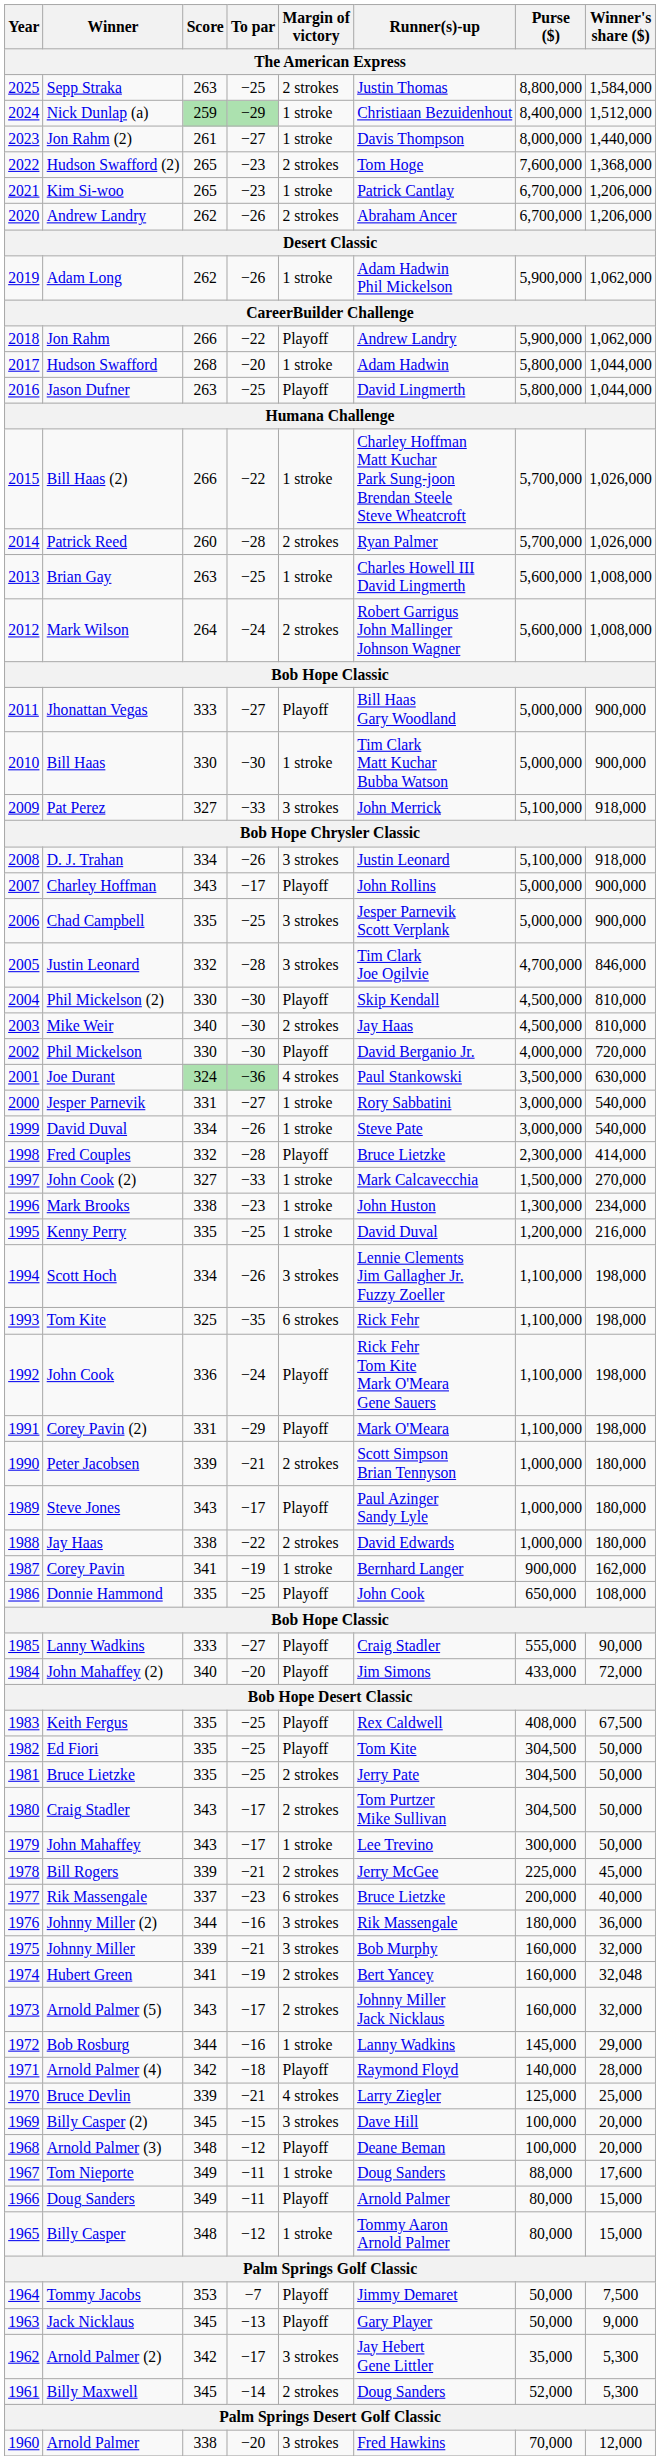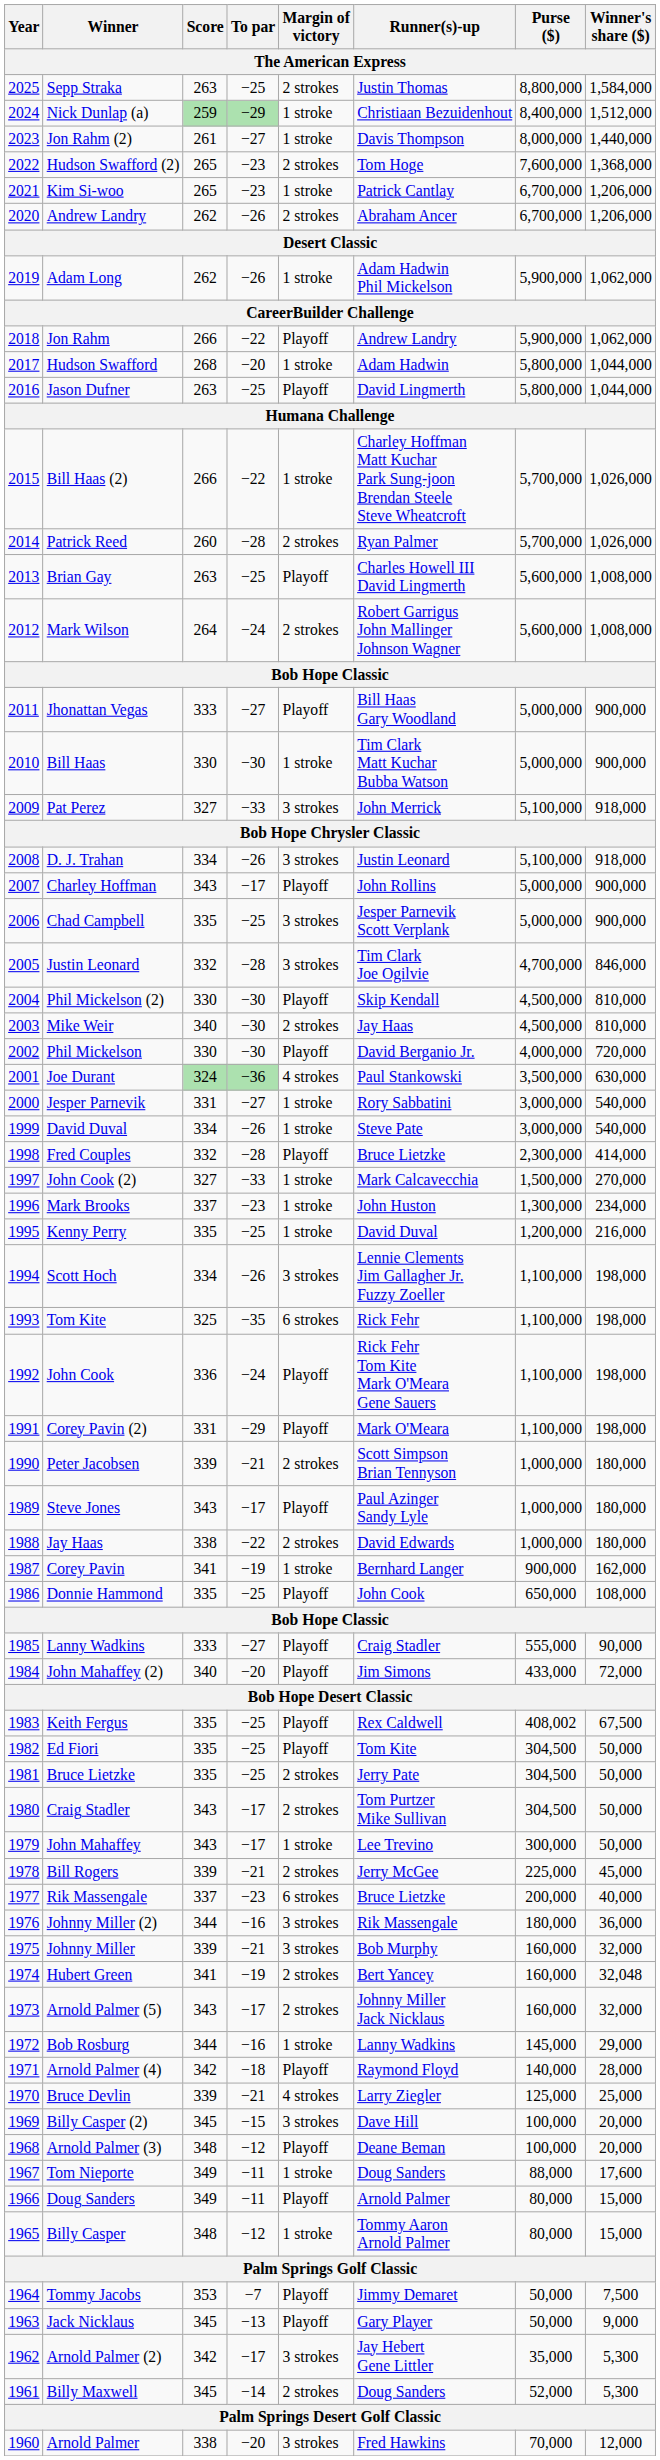 <table class="wikitable" style="font-size:95%">
 <tr>
 <th>Year</th>
 <th>Winner</th>
 <th>Score</th>
 <th>To par</th>
 <th>Margin of<br>victory</th>
 <th>Runner(s)-up</th>
 <th>Purse<br>($)</th>
 <th>Winner's<br>share ($)</th>
 </tr>
 <tr>
 <th colspan=9>The American Express</th>
 </tr>
 <tr>
 <td><a href='#'>2025</a></td>
 <td> <a href='#'>Sepp Straka</a></td>
 <td align=center>263</td>
 <td align=center>−25</td>
 <td>2 strokes</td>
 <td> <a href='#'>Justin Thomas</a></td>
 <td align=center>8,800,000</td>
 <td align=center>1,584,000</td>
 </tr>
 <tr>
 <td><a href='#'>2024</a></td>
 <td> <a href='#'>Nick Dunlap</a> (a)</td>
 <td style="text-align: center; background: #ACE1AF">259</td>
 <td style="text-align: center; background: #ACE1AF">−29</td>
 <td>1 stroke</td>
 <td> <a href='#'>Christiaan Bezuidenhout</a></td>
 <td align=center>8,400,000</td>
 <td align=center>1,512,000</td>
 </tr>
 <tr>
 <td><a href='#'>2023</a></td>
 <td> <a href='#'>Jon Rahm</a> (2)</td>
 <td align=center>261</td>
 <td align=center>−27</td>
 <td>1 stroke</td>
 <td> <a href='#'>Davis Thompson</a></td>
 <td align=center>8,000,000</td>
 <td align=center>1,440,000</td>
 </tr>
 <tr>
 <td><a href='#'>2022</a></td>
 <td> <a href='#'>Hudson Swafford</a> (2)</td>
 <td align=center>265</td>
 <td align=center>−23</td>
 <td>2 strokes</td>
 <td> <a href='#'>Tom Hoge</a></td>
 <td align="center">7,600,000</td>
 <td align="center">1,368,000</td>
 </tr>
 <tr>
 <td><a href='#'>2021</a></td>
 <td> <a href='#'>Kim Si-woo</a></td>
 <td align=center>265</td>
 <td align=center>−23</td>
 <td>1 stroke</td>
 <td> <a href='#'>Patrick Cantlay</a></td>
 <td align="center">6,700,000</td>
 <td align="center">1,206,000</td>
 </tr>
 <tr>
 <td><a href='#'>2020</a></td>
 <td> <a href='#'>Andrew Landry</a></td>
 <td align=center>262</td>
 <td align=center>−26</td>
 <td>2 strokes</td>
 <td> <a href='#'>Abraham Ancer</a></td>
 <td align="center">6,700,000</td>
 <td align="center">1,206,000</td>
 </tr>
 <tr>
 <th colspan=9>Desert Classic</th>
 </tr>
 <tr>
 <td><a href='#'>2019</a></td>
 <td> <a href='#'>Adam Long</a></td>
 <td align=center>262</td>
 <td align=center>−26</td>
 <td>1 stroke</td>
 <td> <a href='#'>Adam Hadwin</a><br> <a href='#'>Phil Mickelson</a></td>
 <td align="center">5,900,000</td>
 <td align="center">1,062,000</td>
 </tr>
 <tr>
 <th colspan=9>CareerBuilder Challenge</th>
 </tr>
 <tr>
 <td><a href='#'>2018</a></td>
 <td> <a href='#'>Jon Rahm</a></td>
 <td align=center>266</td>
 <td align=center>−22</td>
 <td>Playoff</td>
 <td> <a href='#'>Andrew Landry</a></td>
 <td align="center">5,900,000</td>
 <td align="center">1,062,000</td>
 </tr>
 <tr>
 <td><a href='#'>2017</a></td>
 <td> <a href='#'>Hudson Swafford</a></td>
 <td align=center>268</td>
 <td align=center>−20</td>
 <td>1 stroke</td>
 <td> <a href='#'>Adam Hadwin</a></td>
 <td align="center">5,800,000</td>
 <td align="center">1,044,000</td>
 </tr>
 <tr>
 <td><a href='#'>2016</a></td>
 <td> <a href='#'>Jason Dufner</a></td>
 <td align=center>263</td>
 <td align=center>−25</td>
 <td>Playoff</td>
 <td> <a href='#'>David Lingmerth</a></td>
 <td align="center">5,800,000</td>
 <td align="center">1,044,000</td>
 </tr>
 <tr>
 <th colspan=9>Humana Challenge</th>
 </tr>
 <tr>
 <td><a href='#'>2015</a></td>
 <td> <a href='#'>Bill Haas</a> (2)</td>
 <td align=center>266</td>
 <td align=center>−22</td>
 <td>1 stroke</td>
 <td> <a href='#'>Charley Hoffman</a><br> <a href='#'>Matt Kuchar</a><br> <a href='#'>Park Sung-joon</a><br> <a href='#'>Brendan Steele</a><br> <a href='#'>Steve Wheatcroft</a></td>
 <td align="center">5,700,000</td>
 <td align="center">1,026,000</td>
 </tr>
 <tr>
 <td><a href='#'>2014</a></td>
 <td> <a href='#'>Patrick Reed</a></td>
 <td align=center>260</td>
 <td align=center>−28</td>
 <td>2 strokes</td>
 <td> <a href='#'>Ryan Palmer</a></td>
 <td align="center">5,700,000</td>
 <td align="center">1,026,000</td>
 </tr>
 <tr>
 <td><a href='#'>2013</a></td>
 <td> <a href='#'>Brian Gay</a></td>
 <td align=center>263</td>
 <td align=center>−25</td>
-<td>1 stroke</td>
+<td>Playoff</td>
 <td> <a href='#'>Charles Howell III</a><br> <a href='#'>David Lingmerth</a></td>
 <td align="center">5,600,000</td>
 <td align="center">1,008,000</td>
 </tr>
 <tr>
 <td><a href='#'>2012</a></td>
 <td> <a href='#'>Mark Wilson</a></td>
 <td align=center>264</td>
 <td align=center>−24</td>
 <td>2 strokes</td>
 <td> <a href='#'>Robert Garrigus</a><br> <a href='#'>John Mallinger</a><br> <a href='#'>Johnson Wagner</a></td>
 <td align="center">5,600,000</td>
 <td align="center">1,008,000</td>
 </tr>
 <tr>
 <th colspan=9>Bob Hope Classic</th>
 </tr>
 <tr>
 <td><a href='#'>2011</a></td>
 <td> <a href='#'>Jhonattan Vegas</a></td>
 <td align=center>333</td>
 <td align=center>−27</td>
 <td>Playoff</td>
 <td> <a href='#'>Bill Haas</a><br> <a href='#'>Gary Woodland</a></td>
 <td align="center">5,000,000</td>
 <td align="center">900,000</td>
 </tr>
 <tr>
 <td><a href='#'>2010</a></td>
 <td> <a href='#'>Bill Haas</a></td>
 <td align=center>330</td>
 <td align=center>−30</td>
 <td>1 stroke</td>
 <td> <a href='#'>Tim Clark</a><br> <a href='#'>Matt Kuchar</a><br> <a href='#'>Bubba Watson</a></td>
 <td align="center">5,000,000</td>
 <td align="center">900,000</td>
 </tr>
 <tr>
 <td><a href='#'>2009</a></td>
 <td> <a href='#'>Pat Perez</a></td>
 <td align=center>327</td>
 <td align=center>−33</td>
 <td>3 strokes</td>
 <td> <a href='#'>John Merrick</a></td>
 <td align="center">5,100,000</td>
 <td align="center">918,000</td>
 </tr>
 <tr>
 <th colspan=9>Bob Hope Chrysler Classic</th>
 </tr>
 <tr>
 <td><a href='#'>2008</a></td>
 <td> <a href='#'>D. J. Trahan</a></td>
 <td align=center>334</td>
 <td align=center>−26</td>
 <td>3 strokes</td>
 <td> <a href='#'>Justin Leonard</a></td>
 <td align="center">5,100,000</td>
 <td align="center">918,000</td>
 </tr>
 <tr>
 <td><a href='#'>2007</a></td>
 <td> <a href='#'>Charley Hoffman</a></td>
 <td align=center>343</td>
 <td align=center>−17</td>
 <td>Playoff</td>
 <td> <a href='#'>John Rollins</a></td>
 <td align="center">5,000,000</td>
 <td align="center">900,000</td>
 </tr>
 <tr>
 <td><a href='#'>2006</a></td>
 <td> <a href='#'>Chad Campbell</a></td>
 <td align=center>335</td>
 <td align=center>−25</td>
 <td>3 strokes</td>
 <td> <a href='#'>Jesper Parnevik</a><br> <a href='#'>Scott Verplank</a></td>
 <td align="center">5,000,000</td>
 <td align="center">900,000</td>
 </tr>
 <tr>
 <td><a href='#'>2005</a></td>
 <td> <a href='#'>Justin Leonard</a></td>
 <td align=center>332</td>
 <td align=center>−28</td>
 <td>3 strokes</td>
 <td> <a href='#'>Tim Clark</a><br> <a href='#'>Joe Ogilvie</a></td>
 <td align="center">4,700,000</td>
 <td align="center">846,000</td>
 </tr>
 <tr>
 <td><a href='#'>2004</a></td>
 <td> <a href='#'>Phil Mickelson</a> (2)</td>
 <td align=center>330</td>
 <td align=center>−30</td>
 <td>Playoff</td>
 <td> <a href='#'>Skip Kendall</a></td>
 <td align="center">4,500,000</td>
 <td align="center">810,000</td>
 </tr>
 <tr>
 <td><a href='#'>2003</a></td>
 <td> <a href='#'>Mike Weir</a></td>
 <td align=center>340</td>
 <td align=center>−30</td>
 <td>2 strokes</td>
 <td> <a href='#'>Jay Haas</a></td>
 <td align="center">4,500,000</td>
 <td align="center">810,000</td>
 </tr>
 <tr>
 <td><a href='#'>2002</a></td>
 <td> <a href='#'>Phil Mickelson</a></td>
 <td align=center>330</td>
 <td align=center>−30</td>
 <td>Playoff</td>
 <td> <a href='#'>David Berganio Jr.</a></td>
 <td align="center">4,000,000</td>
 <td align="center">720,000</td>
 </tr>
 <tr>
 <td><a href='#'>2001</a></td>
 <td> <a href='#'>Joe Durant</a></td>
 <td style="text-align: center; background: #ACE1AF">324</td>
 <td style="text-align: center; background: #ACE1AF">−36</td>
 <td>4 strokes</td>
 <td> <a href='#'>Paul Stankowski</a></td>
 <td align="center">3,500,000</td>
 <td align="center">630,000</td>
 </tr>
 <tr>
 <td><a href='#'>2000</a></td>
 <td> <a href='#'>Jesper Parnevik</a></td>
 <td align=center>331</td>
 <td align=center>−27</td>
 <td>1 stroke</td>
 <td> <a href='#'>Rory Sabbatini</a></td>
 <td align="center">3,000,000</td>
 <td align="center">540,000</td>
 </tr>
 <tr>
 <td><a href='#'>1999</a></td>
 <td> <a href='#'>David Duval</a></td>
 <td align=center>334</td>
 <td align=center>−26</td>
 <td>1 stroke</td>
 <td> <a href='#'>Steve Pate</a></td>
 <td align="center">3,000,000</td>
 <td align="center">540,000</td>
 </tr>
 <tr>
 <td><a href='#'>1998</a></td>
 <td> <a href='#'>Fred Couples</a></td>
 <td align=center>332</td>
 <td align=center>−28</td>
 <td>Playoff</td>
 <td> <a href='#'>Bruce Lietzke</a></td>
 <td align="center">2,300,000</td>
 <td align="center">414,000</td>
 </tr>
 <tr>
 <td><a href='#'>1997</a></td>
 <td> <a href='#'>John Cook</a> (2)</td>
 <td align=center>327</td>
 <td align=center>−33</td>
 <td>1 stroke</td>
 <td> <a href='#'>Mark Calcavecchia</a></td>
 <td align="center">1,500,000</td>
 <td align="center">270,000</td>
 </tr>
 <tr>
 <td><a href='#'>1996</a></td>
 <td> <a href='#'>Mark Brooks</a></td>
-<td align=center>338</td>
+<td align=center>337</td>
 <td align=center>−23</td>
 <td>1 stroke</td>
 <td> <a href='#'>John Huston</a></td>
 <td align="center">1,300,000</td>
 <td align="center">234,000</td>
 </tr>
 <tr>
 <td><a href='#'>1995</a></td>
 <td> <a href='#'>Kenny Perry</a></td>
 <td align=center>335</td>
 <td align=center>−25</td>
 <td>1 stroke</td>
 <td> <a href='#'>David Duval</a></td>
 <td align="center">1,200,000</td>
 <td align="center">216,000</td>
 </tr>
 <tr>
 <td><a href='#'>1994</a></td>
 <td> <a href='#'>Scott Hoch</a></td>
 <td align=center>334</td>
 <td align=center>−26</td>
 <td>3 strokes</td>
 <td> <a href='#'>Lennie Clements</a><br> <a href='#'>Jim Gallagher Jr.</a><br> <a href='#'>Fuzzy Zoeller</a></td>
 <td align="center">1,100,000</td>
 <td align="center">198,000</td>
 </tr>
 <tr>
 <td><a href='#'>1993</a></td>
 <td> <a href='#'>Tom Kite</a></td>
 <td align=center>325</td>
 <td align=center>−35</td>
 <td>6 strokes</td>
 <td> <a href='#'>Rick Fehr</a></td>
 <td align="center">1,100,000</td>
 <td align="center">198,000</td>
 </tr>
 <tr>
 <td><a href='#'>1992</a></td>
 <td> <a href='#'>John Cook</a></td>
 <td align=center>336</td>
 <td align=center>−24</td>
 <td>Playoff</td>
 <td> <a href='#'>Rick Fehr</a><br> <a href='#'>Tom Kite</a><br> <a href='#'>Mark O'Meara</a><br> <a href='#'>Gene Sauers</a></td>
 <td align="center">1,100,000</td>
 <td align="center">198,000</td>
 </tr>
 <tr>
 <td><a href='#'>1991</a></td>
 <td> <a href='#'>Corey Pavin</a> (2)</td>
 <td align=center>331</td>
 <td align=center>−29</td>
 <td>Playoff</td>
 <td> <a href='#'>Mark O'Meara</a></td>
 <td align="center">1,100,000</td>
 <td align="center">198,000</td>
 </tr>
 <tr>
 <td><a href='#'>1990</a></td>
 <td> <a href='#'>Peter Jacobsen</a></td>
 <td align=center>339</td>
 <td align=center>−21</td>
 <td>2 strokes</td>
 <td> <a href='#'>Scott Simpson</a><br> <a href='#'>Brian Tennyson</a></td>
 <td align="center">1,000,000</td>
 <td align="center">180,000</td>
 </tr>
 <tr>
 <td><a href='#'>1989</a></td>
 <td> <a href='#'>Steve Jones</a></td>
 <td align=center>343</td>
 <td align=center>−17</td>
 <td>Playoff</td>
 <td> <a href='#'>Paul Azinger</a><br> <a href='#'>Sandy Lyle</a></td>
 <td align="center">1,000,000</td>
 <td align="center">180,000</td>
 </tr>
 <tr>
 <td><a href='#'>1988</a></td>
 <td> <a href='#'>Jay Haas</a></td>
 <td align=center>338</td>
 <td align=center>−22</td>
 <td>2 strokes</td>
 <td> <a href='#'>David Edwards</a></td>
 <td align="center">1,000,000</td>
 <td align="center">180,000</td>
 </tr>
 <tr>
 <td><a href='#'>1987</a></td>
 <td> <a href='#'>Corey Pavin</a></td>
 <td align=center>341</td>
 <td align=center>−19</td>
 <td>1 stroke</td>
 <td> <a href='#'>Bernhard Langer</a></td>
 <td align="center">900,000</td>
 <td align="center">162,000</td>
 </tr>
 <tr>
 <td><a href='#'>1986</a></td>
 <td> <a href='#'>Donnie Hammond</a></td>
 <td align=center>335</td>
 <td align=center>−25</td>
 <td>Playoff</td>
 <td> <a href='#'>John Cook</a></td>
 <td align="center">650,000</td>
 <td align="center">108,000</td>
 </tr>
 <tr>
 <th colspan=9>Bob Hope Classic</th>
 </tr>
 <tr>
 <td><a href='#'>1985</a></td>
 <td> <a href='#'>Lanny Wadkins</a></td>
 <td align=center>333</td>
 <td align=center>−27</td>
 <td>Playoff</td>
 <td> <a href='#'>Craig Stadler</a></td>
 <td align="center">555,000</td>
 <td align="center">90,000</td>
 </tr>
 <tr>
 <td><a href='#'>1984</a></td>
 <td> <a href='#'>John Mahaffey</a> (2)</td>
 <td align=center>340</td>
 <td align=center>−20</td>
 <td>Playoff</td>
 <td> <a href='#'>Jim Simons</a></td>
 <td align="center">433,000</td>
 <td align="center">72,000</td>
 </tr>
 <tr>
 <th colspan=9>Bob Hope Desert Classic</th>
 </tr>
 <tr>
 <td><a href='#'>1983</a></td>
 <td> <a href='#'>Keith Fergus</a></td>
 <td align=center>335</td>
 <td align=center>−25</td>
 <td>Playoff</td>
 <td> <a href='#'>Rex Caldwell</a></td>
-<td align="center">408,000</td>
+<td align="center">408,002</td>
 <td align="center">67,500</td>
 </tr>
 <tr>
 <td><a href='#'>1982</a></td>
 <td> <a href='#'>Ed Fiori</a></td>
 <td align=center>335</td>
 <td align=center>−25</td>
 <td>Playoff</td>
 <td> <a href='#'>Tom Kite</a></td>
 <td align="center">304,500</td>
 <td align="center">50,000</td>
 </tr>
 <tr>
 <td><a href='#'>1981</a></td>
 <td> <a href='#'>Bruce Lietzke</a></td>
 <td align=center>335</td>
 <td align=center>−25</td>
 <td>2 strokes</td>
 <td> <a href='#'>Jerry Pate</a></td>
 <td align="center">304,500</td>
 <td align="center">50,000</td>
 </tr>
 <tr>
 <td><a href='#'>1980</a></td>
 <td> <a href='#'>Craig Stadler</a></td>
 <td align=center>343</td>
 <td align=center>−17</td>
 <td>2 strokes</td>
 <td> <a href='#'>Tom Purtzer</a><br> <a href='#'>Mike Sullivan</a></td>
 <td align="center">304,500</td>
 <td align="center">50,000</td>
 </tr>
 <tr>
 <td><a href='#'>1979</a></td>
 <td> <a href='#'>John Mahaffey</a></td>
 <td align=center>343</td>
 <td align=center>−17</td>
 <td>1 stroke</td>
 <td> <a href='#'>Lee Trevino</a></td>
 <td align="center">300,000</td>
 <td align="center">50,000</td>
 </tr>
 <tr>
 <td><a href='#'>1978</a></td>
 <td> <a href='#'>Bill Rogers</a></td>
 <td align=center>339</td>
 <td align=center>−21</td>
 <td>2 strokes</td>
 <td> <a href='#'>Jerry McGee</a></td>
 <td align="center">225,000</td>
 <td align="center">45,000</td>
 </tr>
 <tr>
 <td><a href='#'>1977</a></td>
 <td> <a href='#'>Rik Massengale</a></td>
 <td align=center>337</td>
 <td align=center>−23</td>
 <td>6 strokes</td>
 <td> <a href='#'>Bruce Lietzke</a></td>
 <td align="center">200,000</td>
 <td align="center">40,000</td>
 </tr>
 <tr>
 <td><a href='#'>1976</a></td>
 <td> <a href='#'>Johnny Miller</a> (2)</td>
 <td align=center>344</td>
 <td align=center>−16</td>
 <td>3 strokes</td>
 <td> <a href='#'>Rik Massengale</a></td>
 <td align="center">180,000</td>
 <td align="center">36,000</td>
 </tr>
 <tr>
 <td><a href='#'>1975</a></td>
 <td> <a href='#'>Johnny Miller</a></td>
 <td align=center>339</td>
 <td align=center>−21</td>
 <td>3 strokes</td>
 <td> <a href='#'>Bob Murphy</a></td>
 <td align="center">160,000</td>
 <td align="center">32,000</td>
 </tr>
 <tr>
 <td><a href='#'>1974</a></td>
 <td> <a href='#'>Hubert Green</a></td>
 <td align=center>341</td>
 <td align=center>−19</td>
 <td>2 strokes</td>
 <td> <a href='#'>Bert Yancey</a></td>
 <td align="center">160,000</td>
 <td align="center">32,048</td>
 </tr>
 <tr>
 <td><a href='#'>1973</a></td>
 <td> <a href='#'>Arnold Palmer</a> (5)</td>
 <td align=center>343</td>
 <td align=center>−17</td>
 <td>2 strokes</td>
 <td> <a href='#'>Johnny Miller</a><br> <a href='#'>Jack Nicklaus</a></td>
 <td align="center">160,000</td>
 <td align="center">32,000</td>
 </tr>
 <tr>
 <td><a href='#'>1972</a></td>
 <td> <a href='#'>Bob Rosburg</a></td>
 <td align=center>344</td>
 <td align=center>−16</td>
 <td>1 stroke</td>
 <td> <a href='#'>Lanny Wadkins</a></td>
 <td align="center">145,000</td>
 <td align="center">29,000</td>
 </tr>
 <tr>
 <td><a href='#'>1971</a></td>
 <td> <a href='#'>Arnold Palmer</a> (4)</td>
 <td align=center>342</td>
 <td align=center>−18</td>
 <td>Playoff</td>
 <td> <a href='#'>Raymond Floyd</a></td>
 <td align="center">140,000</td>
 <td align="center">28,000</td>
 </tr>
 <tr>
 <td><a href='#'>1970</a></td>
 <td> <a href='#'>Bruce Devlin</a></td>
 <td align=center>339</td>
 <td align=center>−21</td>
 <td>4 strokes</td>
 <td> <a href='#'>Larry Ziegler</a></td>
 <td align="center">125,000</td>
 <td align="center">25,000</td>
 </tr>
 <tr>
 <td><a href='#'>1969</a></td>
 <td> <a href='#'>Billy Casper</a> (2)</td>
 <td align=center>345</td>
 <td align=center>−15</td>
 <td>3 strokes</td>
 <td> <a href='#'>Dave Hill</a></td>
 <td align="center">100,000</td>
 <td align="center">20,000</td>
 </tr>
 <tr>
 <td><a href='#'>1968</a></td>
 <td> <a href='#'>Arnold Palmer</a> (3)</td>
 <td align=center>348</td>
 <td align=center>−12</td>
 <td>Playoff</td>
 <td> <a href='#'>Deane Beman</a></td>
 <td align="center">100,000</td>
 <td align="center">20,000</td>
 </tr>
 <tr>
 <td><a href='#'>1967</a></td>
 <td> <a href='#'>Tom Nieporte</a></td>
 <td align=center>349</td>
 <td align=center>−11</td>
 <td>1 stroke</td>
 <td> <a href='#'>Doug Sanders</a></td>
 <td align="center">88,000</td>
 <td align="center">17,600</td>
 </tr>
 <tr>
 <td><a href='#'>1966</a></td>
 <td> <a href='#'>Doug Sanders</a></td>
 <td align=center>349</td>
 <td align=center>−11</td>
 <td>Playoff</td>
 <td> <a href='#'>Arnold Palmer</a></td>
 <td align="center">80,000</td>
 <td align="center">15,000</td>
 </tr>
 <tr>
 <td><a href='#'>1965</a></td>
 <td> <a href='#'>Billy Casper</a></td>
 <td align=center>348</td>
 <td align=center>−12</td>
 <td>1 stroke</td>
 <td> <a href='#'>Tommy Aaron</a><br> <a href='#'>Arnold Palmer</a></td>
 <td align="center">80,000</td>
 <td align="center">15,000</td>
 </tr>
 <tr>
 <th colspan=9>Palm Springs Golf Classic</th>
 </tr>
 <tr>
 <td><a href='#'>1964</a></td>
 <td> <a href='#'>Tommy Jacobs</a></td>
 <td align=center>353</td>
 <td align=center>−7</td>
 <td>Playoff</td>
 <td> <a href='#'>Jimmy Demaret</a></td>
 <td align="center">50,000</td>
 <td align="center">7,500</td>
 </tr>
 <tr>
 <td><a href='#'>1963</a></td>
 <td> <a href='#'>Jack Nicklaus</a></td>
 <td align=center>345</td>
 <td align=center>−13</td>
 <td>Playoff</td>
 <td> <a href='#'>Gary Player</a></td>
 <td align="center">50,000</td>
 <td align="center">9,000</td>
 </tr>
 <tr>
 <td><a href='#'>1962</a></td>
 <td> <a href='#'>Arnold Palmer</a> (2)</td>
 <td align=center>342</td>
 <td align=center>−17</td>
 <td>3 strokes</td>
 <td> <a href='#'>Jay Hebert</a><br> <a href='#'>Gene Littler</a></td>
 <td align="center">35,000</td>
 <td align="center">5,300</td>
 </tr>
 <tr>
 <td><a href='#'>1961</a></td>
 <td> <a href='#'>Billy Maxwell</a></td>
 <td align=center>345</td>
 <td align=center>−14</td>
 <td>2 strokes</td>
 <td> <a href='#'>Doug Sanders</a></td>
 <td align="center">52,000</td>
 <td align="center">5,300</td>
 </tr>
 <tr>
 <th colspan=9>Palm Springs Desert Golf Classic</th>
 </tr>
 <tr>
 <td><a href='#'>1960</a></td>
 <td> <a href='#'>Arnold Palmer</a></td>
 <td align=center>338</td>
 <td align=center>−20</td>
 <td>3 strokes</td>
 <td> <a href='#'>Fred Hawkins</a></td>
 <td align="center">70,000</td>
 <td align="center">12,000</td>
 </tr>
 </table>
